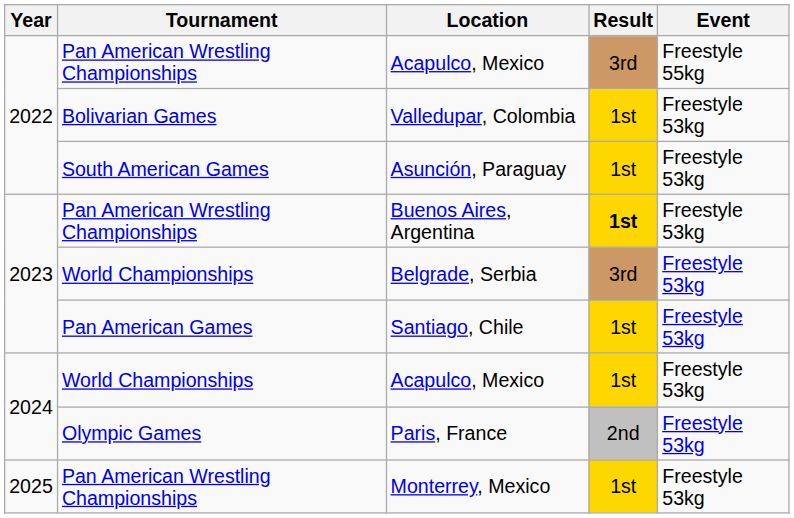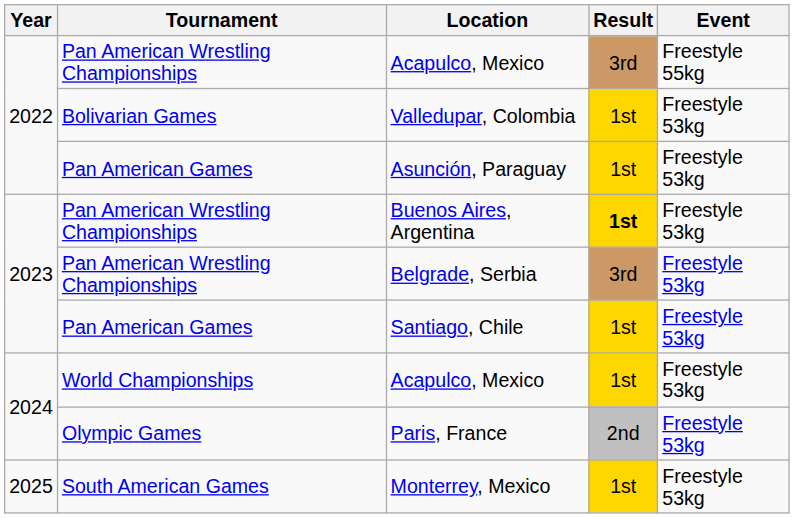 <table class="wikitable" style="font-size:95%;">
 <tr>
 <th>Year</th>
 <th>Tournament</th>
 <th>Location</th>
 <th>Result</th>
 <th>Event</th>
 </tr>
 <tr>
 <td rowspan=3>2022</td>
 <td><a href='#'>Pan American Wrestling Championships</a></td>
 <td><a href='#'>Acapulco</a>, Mexico</td>
 <td align="center" bgcolor="cc9966">3rd</td>
 <td>Freestyle 55kg</td>
 </tr>
 <tr>
 <td><a href='#'>Bolivarian Games</a></td>
 <td><a href='#'>Valledupar</a>, Colombia</td>
 <td align="center" bgcolor="gold">1st</td>
 <td>Freestyle 53kg</td>
 </tr>
 <tr>
-<td><a href='#'>South American Games</a></td>
+<td><a href='#'>Pan American Games</a></td>
 <td><a href='#'>Asunción</a>, Paraguay</td>
 <td align="center" bgcolor="gold">1st</td>
 <td>Freestyle 53kg</td>
 </tr>
 <tr>
 <td rowspan=3>2023</td>
 <td><a href='#'>Pan American Wrestling Championships</a></td>
 <td><a href='#'>Buenos Aires</a>, Argentina</td>
 <td align="center" bgcolor="gold"><strong>1st</strong></td>
 <td>Freestyle 53kg</td>
 </tr>
 <tr>
-<td><a href='#'>World Championships</a></td>
+<td><a href='#'>Pan American Wrestling Championships</a></td>
 <td><a href='#'>Belgrade</a>, Serbia</td>
 <td align="center" bgcolor="cc9966">3rd</td>
 <td><a href='#'>Freestyle 53kg</a></td>
 </tr>
 <tr>
 <td><a href='#'>Pan American Games</a></td>
 <td><a href='#'>Santiago</a>, Chile</td>
 <td align="center" bgcolor="gold">1st</td>
 <td><a href='#'>Freestyle 53kg</a></td>
 </tr>
 <tr>
 <td rowspan=2>2024</td>
 <td><a href='#'>World Championships</a></td>
 <td><a href='#'>Acapulco</a>, Mexico</td>
 <td align="center" bgcolor="gold">1st</td>
 <td>Freestyle 53kg</td>
 </tr>
 <tr>
 <td><a href='#'>Olympic Games</a></td>
 <td><a href='#'>Paris</a>, France</td>
 <td align="center" bgcolor="silver">2nd</td>
 <td><a href='#'>Freestyle 53kg</a></td>
 </tr>
 <tr>
 <td>2025</td>
-<td><a href='#'>Pan American Wrestling Championships</a></td>
+<td><a href='#'>South American Games</a></td>
 <td><a href='#'>Monterrey</a>, Mexico</td>
 <td align="center" bgcolor="gold">1st</td>
 <td>Freestyle 53kg</td>
 </tr>
 </table>
